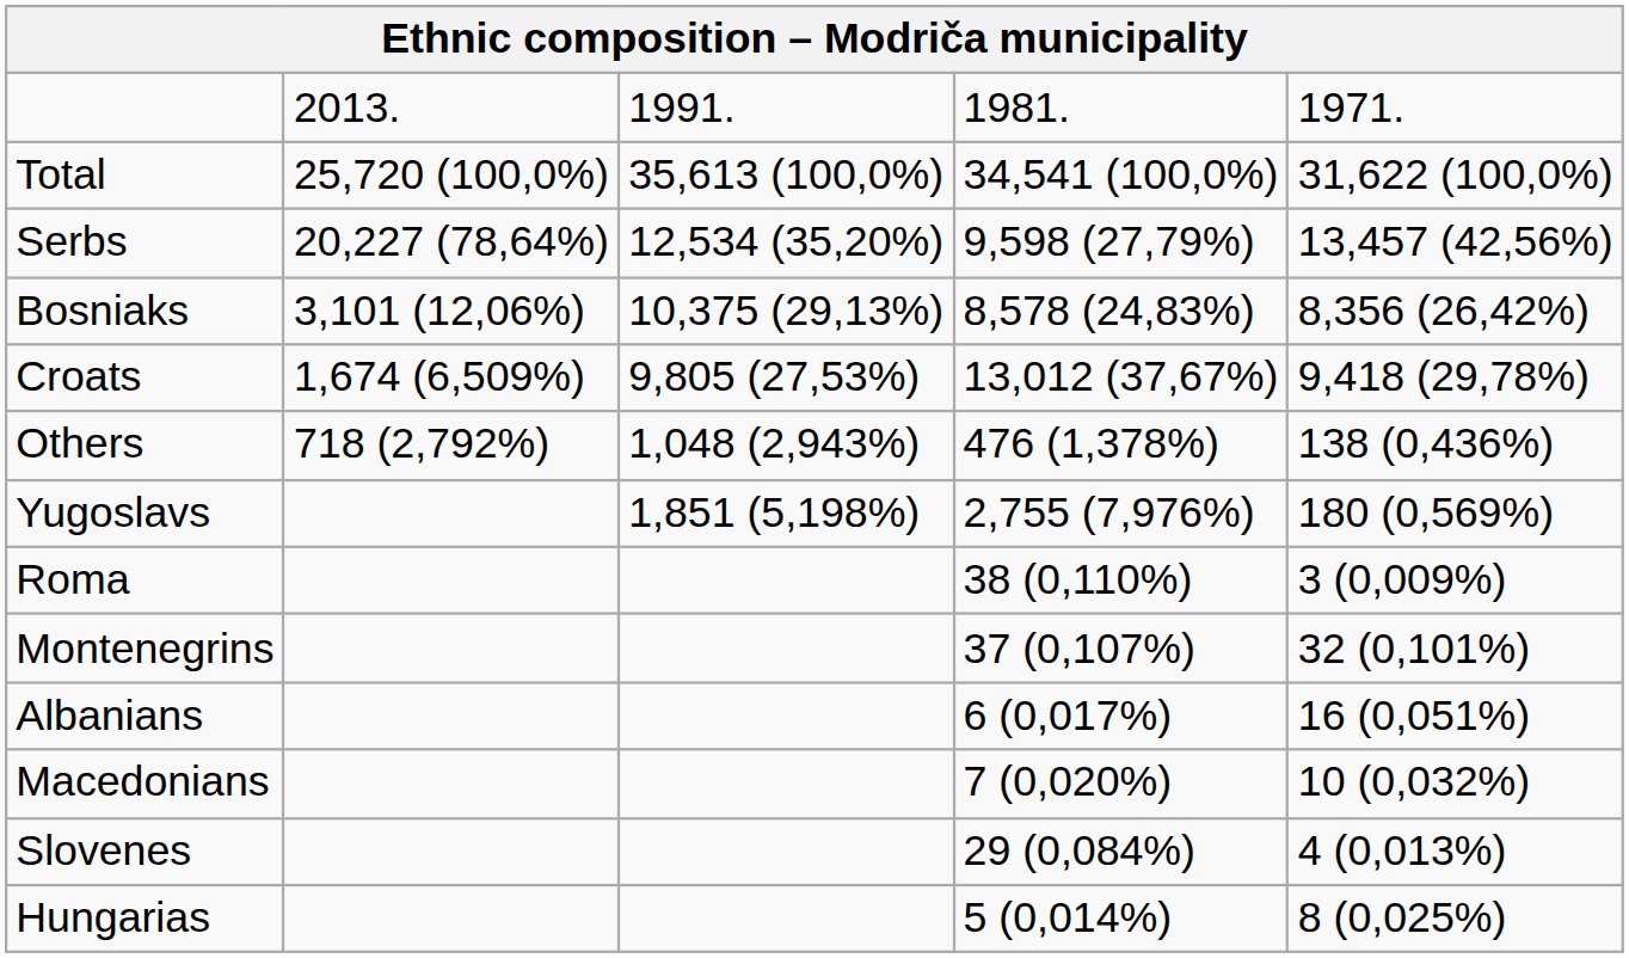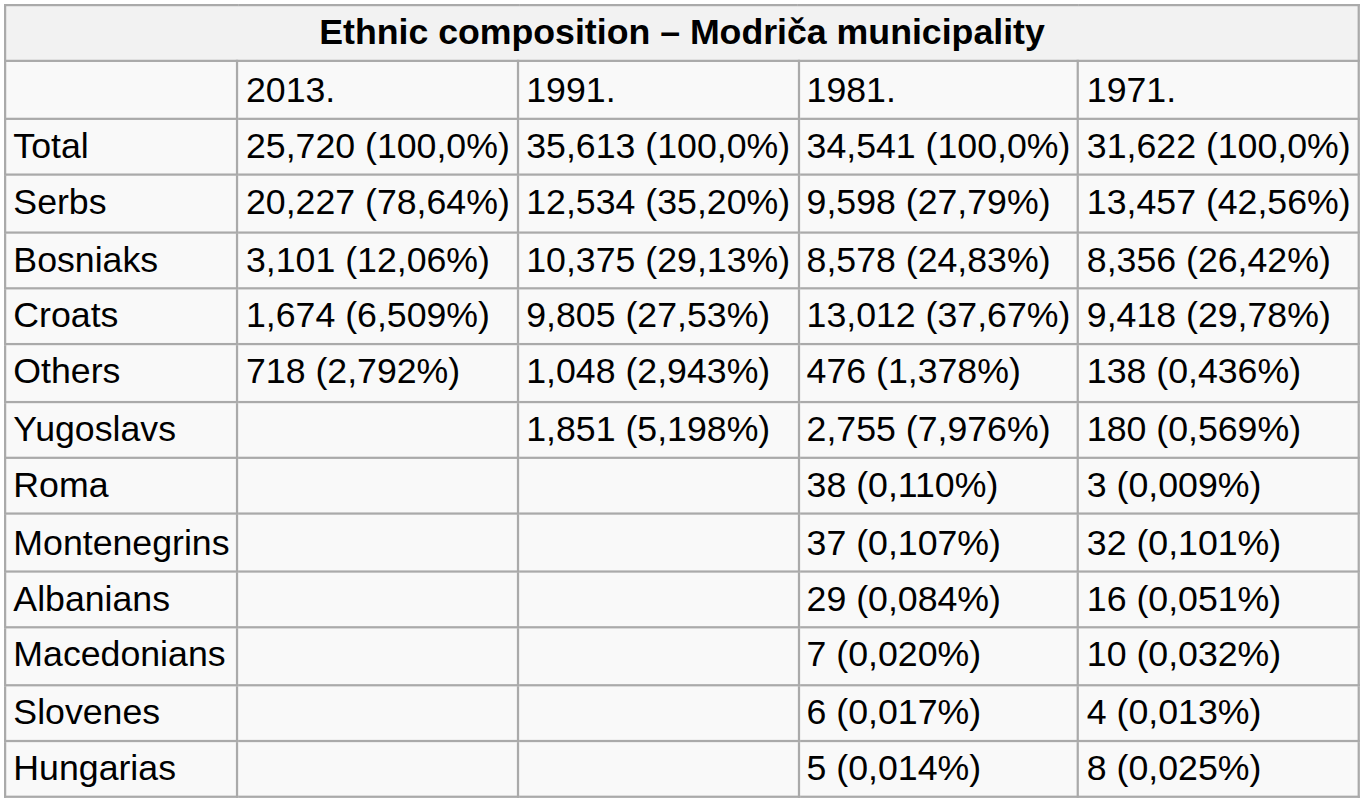 <table class="wikitable">
 <tr>
 <th colspan="8">Ethnic composition – Modriča municipality</th>
 </tr>
 <tr>
 <td></td>
 <td>2013.</td>
 <td>1991.</td>
 <td>1981.</td>
 <td>1971.</td>
 </tr>
 <tr>
 <td>Total</td>
 <td>25,720 (100,0%)</td>
 <td>35,613 (100,0%)</td>
 <td>34,541 (100,0%)</td>
 <td>31,622 (100,0%)</td>
 </tr>
 <tr>
 <td>Serbs</td>
 <td>20,227 (78,64%)</td>
 <td>12,534 (35,20%)</td>
 <td>9,598 (27,79%)</td>
 <td>13,457 (42,56%)</td>
 </tr>
 <tr>
 <td>Bosniaks</td>
 <td>3,101 (12,06%)</td>
 <td>10,375 (29,13%)</td>
 <td>8,578 (24,83%)</td>
 <td>8,356 (26,42%)</td>
 </tr>
 <tr>
 <td>Croats</td>
 <td>1,674 (6,509%)</td>
 <td>9,805 (27,53%)</td>
 <td>13,012 (37,67%)</td>
 <td>9,418 (29,78%)</td>
 </tr>
 <tr>
 <td>Others</td>
 <td>718 (2,792%)</td>
 <td>1,048 (2,943%)</td>
 <td>476 (1,378%)</td>
 <td>138 (0,436%)</td>
 </tr>
 <tr>
 <td>Yugoslavs</td>
 <td></td>
 <td>1,851 (5,198%)</td>
 <td>2,755 (7,976%)</td>
 <td>180 (0,569%)</td>
 </tr>
 <tr>
 <td>Roma</td>
 <td></td>
 <td></td>
 <td>38 (0,110%)</td>
 <td>3 (0,009%)</td>
 </tr>
 <tr>
 <td>Montenegrins</td>
 <td></td>
 <td></td>
 <td>37 (0,107%)</td>
 <td>32 (0,101%)</td>
 </tr>
 <tr>
 <td>Albanians</td>
 <td></td>
 <td></td>
-<td>6 (0,017%)</td>
+<td>29 (0,084%)</td>
 <td>16 (0,051%)</td>
 </tr>
 <tr>
 <td>Macedonians</td>
 <td></td>
 <td></td>
 <td>7 (0,020%)</td>
 <td>10 (0,032%)</td>
 </tr>
 <tr>
 <td>Slovenes</td>
 <td></td>
 <td></td>
-<td>29 (0,084%)</td>
+<td>6 (0,017%)</td>
 <td>4 (0,013%)</td>
 </tr>
 <tr>
 <td>Hungarias</td>
 <td></td>
 <td></td>
 <td>5 (0,014%)</td>
 <td>8 (0,025%)</td>
 </tr>
 </table>
